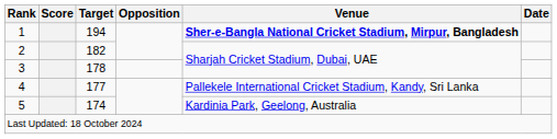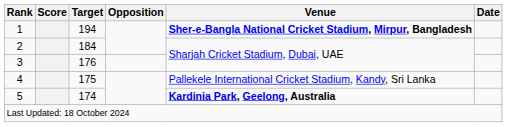 <table class="wikitable plainrowheaders sortable">
 <tr>
 <th scope=col>Rank</th>
 <th scope=col>Score</th>
 <th scope=col>Target</th>
 <th scope=col>Opposition</th>
 <th scope=col>Venue</th>
 <th scope=col>Date</th>
 </tr>
 <tr>
 <td align=center>1</td>
 <th scope=row style=text-align:center;></th>
 <td align=center>194</td>
 <td rowspan=2></td>
 <td><strong><a href='#'>Sher-e-Bangla National Cricket Stadium</a>, <a href='#'>Mirpur</a>, Bangladesh</strong></td>
 <td></td>
 </tr>
 <tr>
 <td align=center>2</td>
 <th scope=row style=text-align:center;></th>
-<td align=center>182</td>
+<td align=center>184</td>
 <td rowspan=2><a href='#'>Sharjah Cricket Stadium</a>, <a href='#'>Dubai</a>, UAE</td>
 <td></td>
 </tr>
 <tr>
 <td align=center>3</td>
 <th scope=row style=text-align:center;></th>
-<td align=center>178</td>
+<td align=center>176</td>
 <td></td>
 <td></td>
 </tr>
 <tr>
 <td align=center>4</td>
 <th scope=row style=text-align:center;></th>
-<td align=center>177</td>
+<td align=center>175</td>
 <td rowspan=2></td>
 <td><a href='#'>Pallekele International Cricket Stadium</a>, <a href='#'>Kandy</a>, Sri Lanka</td>
 <td></td>
 </tr>
 <tr>
 <td align=center>5</td>
 <th scope=row style=text-align:center;></th>
 <td align=center>174</td>
-<td><a href='#'>Kardinia Park</a>, <a href='#'>Geelong</a>, Australia</td>
+<td><strong><a href='#'>Kardinia Park</a>, <a href='#'>Geelong</a>, Australia</strong></td>
 <td></td>
 </tr>
 <tr class="sortbottom">
 <td colspan="6"><small>Last Updated: 18 October 2024</small></td>
 </tr>
 </table>
